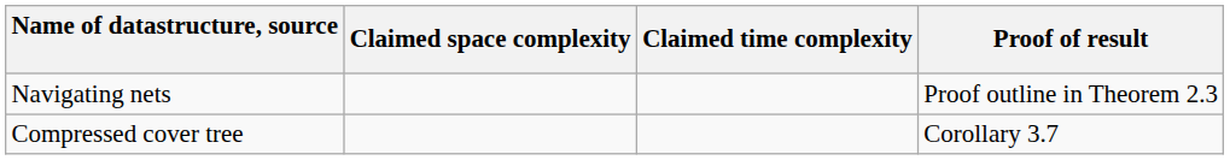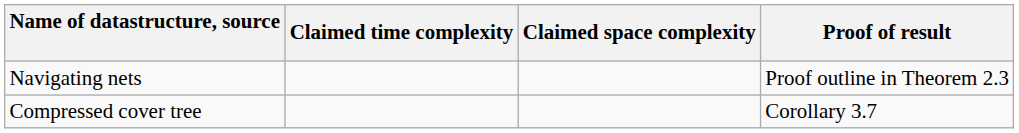 <table class="wikitable">
 <tr>
 <th>Name of datastructure, source<br><br></th>
+<th>Claimed time complexity</th>
 <th>Claimed space complexity</th>
-<th>Claimed time complexity</th>
 <th>Proof of result</th>
 </tr>
 <tr>
 <td>Navigating nets</td>
 <td></td>
 <td></td>
 <td>Proof outline in Theorem 2.3</td>
 </tr>
 <tr>
 <td>Compressed cover tree</td>
 <td></td>
 <td></td>
 <td>Corollary 3.7</td>
 </tr>
 </table>
